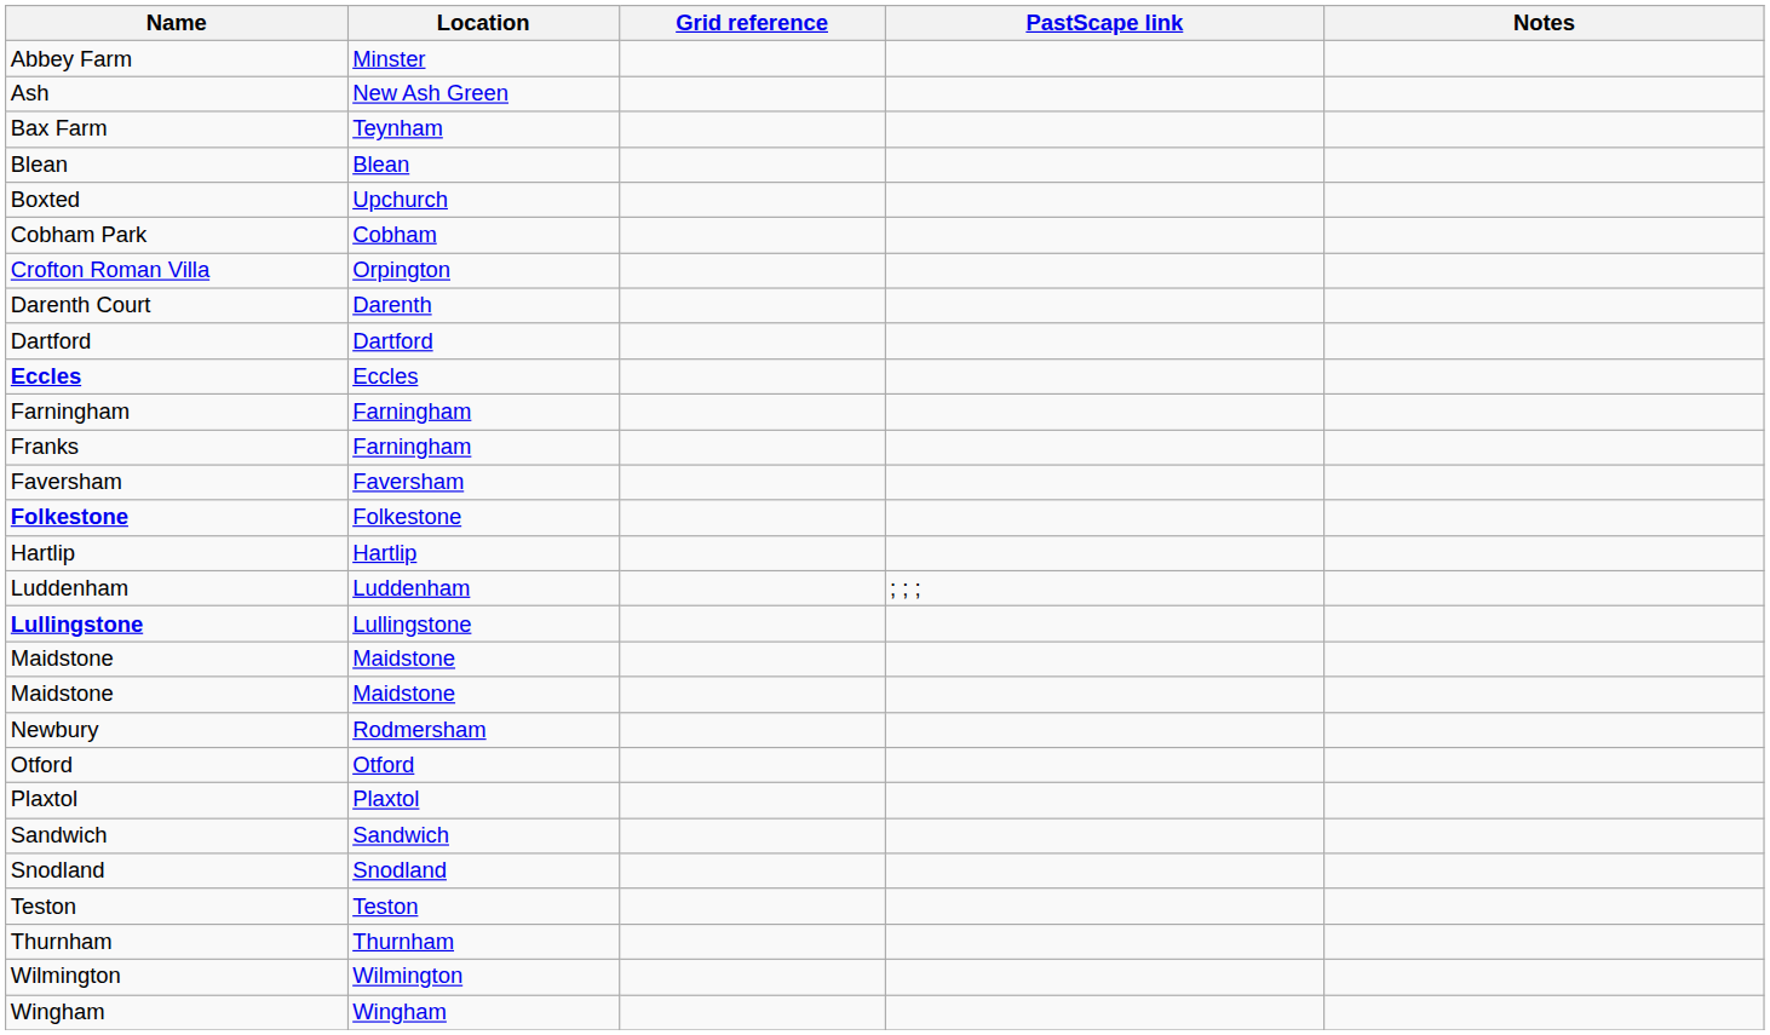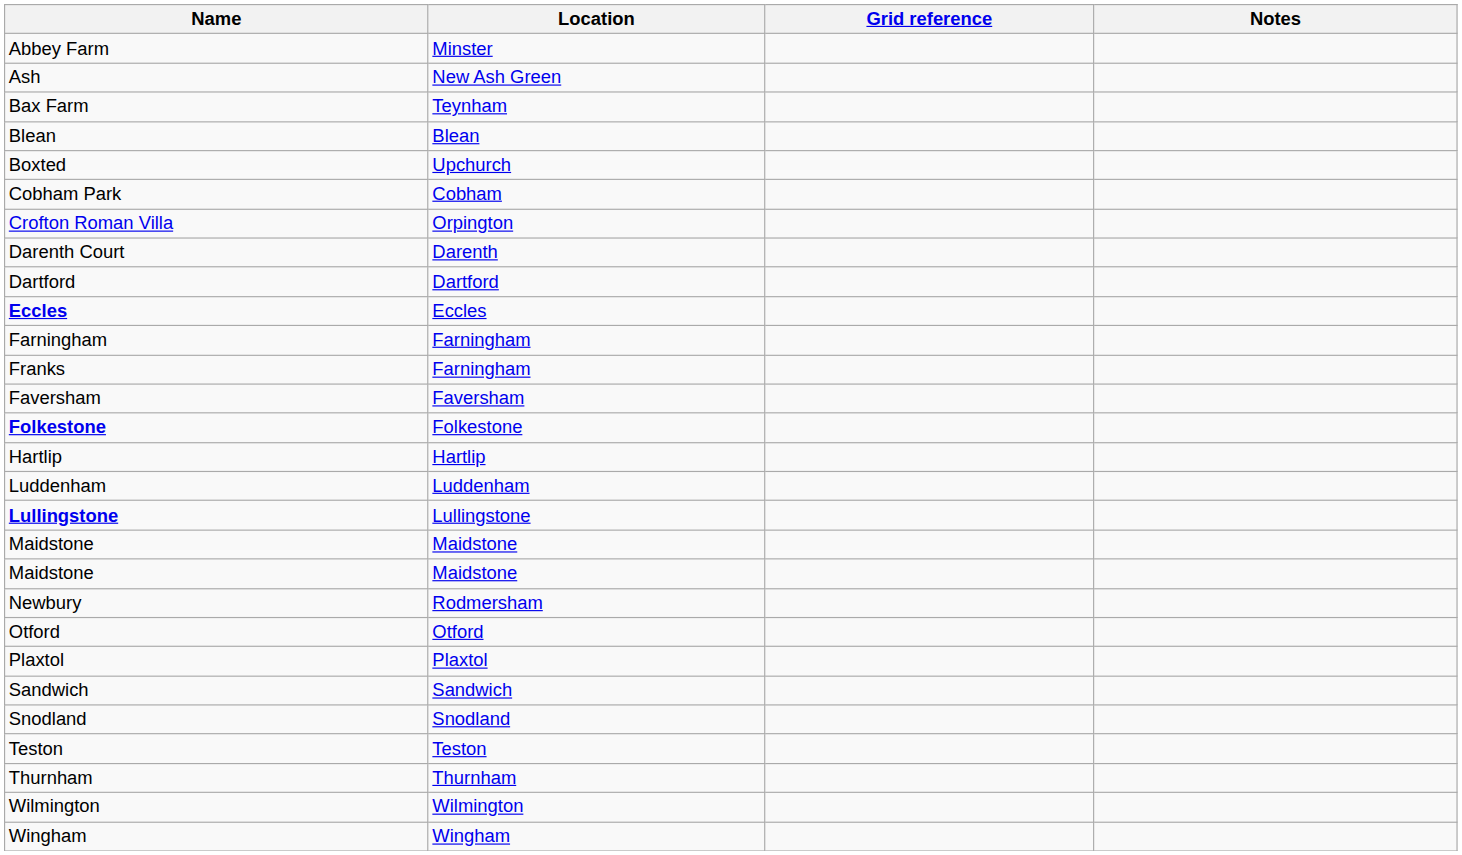 <table class="wikitable sortable" border="1" style="width: 100%">
 <tr>
 <th scope="col">Name</th>
 <th scope="col">Location</th>
 <th scope="col"><a href='#'>Grid reference</a></th>
-<th scope="col" class="unsortable" width="25%"><a href='#'>PastScape link</a></th>
 <th scope="col" class="unsortable" width="25%">Notes</th>
 </tr>
 <tr>
 <td>Abbey Farm</td>
 <td><a href='#'>Minster</a></td>
-<td></td>
 <td></td>
 <td></td>
 </tr>
 <tr>
 <td>Ash</td>
 <td><a href='#'>New Ash Green</a></td>
 <td></td>
 <td></td>
-<td></td>
 </tr>
 <tr>
 <td>Bax Farm</td>
 <td><a href='#'>Teynham</a></td>
-<td></td>
 <td></td>
 <td></td>
 </tr>
 <tr>
 <td>Blean</td>
 <td><a href='#'>Blean</a></td>
 <td></td>
 <td></td>
-<td></td>
 </tr>
 <tr>
 <td>Boxted</td>
 <td><a href='#'>Upchurch</a></td>
-<td></td>
 <td></td>
 <td></td>
 </tr>
 <tr>
 <td>Cobham Park</td>
 <td><a href='#'>Cobham</a></td>
 <td></td>
 <td></td>
-<td></td>
 </tr>
 <tr>
 <td><a href='#'>Crofton Roman Villa</a></td>
 <td><a href='#'>Orpington</a></td>
-<td></td>
 <td></td>
 <td></td>
 </tr>
 <tr>
 <td>Darenth Court</td>
 <td><a href='#'>Darenth</a></td>
 <td></td>
 <td></td>
-<td></td>
 </tr>
 <tr>
 <td>Dartford</td>
 <td><a href='#'>Dartford</a></td>
-<td></td>
 <td></td>
 <td></td>
 </tr>
 <tr>
 <td><strong><a href='#'>Eccles</a></strong></td>
 <td><a href='#'>Eccles</a></td>
 <td></td>
 <td></td>
-<td></td>
 </tr>
 <tr>
 <td>Farningham</td>
 <td><a href='#'>Farningham</a></td>
-<td></td>
 <td></td>
 <td></td>
 </tr>
 <tr>
 <td>Franks</td>
 <td><a href='#'>Farningham</a></td>
 <td></td>
 <td></td>
-<td></td>
 </tr>
 <tr>
 <td>Faversham</td>
 <td><a href='#'>Faversham</a></td>
-<td></td>
 <td></td>
 <td></td>
 </tr>
 <tr>
 <td><strong><a href='#'>Folkestone</a></strong></td>
 <td><a href='#'>Folkestone</a></td>
 <td></td>
 <td></td>
-<td></td>
 </tr>
 <tr>
 <td>Hartlip</td>
 <td><a href='#'>Hartlip</a></td>
-<td></td>
 <td></td>
 <td></td>
 </tr>
 <tr>
 <td>Luddenham</td>
 <td><a href='#'>Luddenham</a></td>
 <td></td>
-<td>; ; ; </td>
 <td></td>
 </tr>
 <tr>
 <td><strong><a href='#'>Lullingstone</a></strong></td>
 <td><a href='#'>Lullingstone</a></td>
-<td></td>
 <td></td>
 <td></td>
 </tr>
 <tr>
 <td>Maidstone</td>
 <td><a href='#'>Maidstone</a></td>
 <td></td>
 <td></td>
-<td></td>
 </tr>
 <tr>
 <td>Maidstone</td>
 <td><a href='#'>Maidstone</a></td>
-<td></td>
 <td></td>
 <td></td>
 </tr>
 <tr>
 <td>Newbury</td>
 <td><a href='#'>Rodmersham</a></td>
 <td></td>
 <td></td>
-<td></td>
 </tr>
 <tr>
 <td>Otford</td>
 <td><a href='#'>Otford</a></td>
-<td></td>
 <td></td>
 <td></td>
 </tr>
 <tr>
 <td>Plaxtol</td>
 <td><a href='#'>Plaxtol</a></td>
 <td></td>
 <td></td>
-<td></td>
 </tr>
 <tr>
 <td>Sandwich</td>
 <td><a href='#'>Sandwich</a></td>
-<td></td>
 <td></td>
 <td></td>
 </tr>
 <tr>
 <td>Snodland</td>
 <td><a href='#'>Snodland</a></td>
 <td></td>
 <td></td>
-<td></td>
 </tr>
 <tr>
 <td>Teston</td>
 <td><a href='#'>Teston</a></td>
-<td></td>
 <td></td>
 <td></td>
 </tr>
 <tr>
 <td>Thurnham</td>
 <td><a href='#'>Thurnham</a></td>
 <td></td>
 <td></td>
-<td></td>
 </tr>
 <tr>
 <td>Wilmington</td>
 <td><a href='#'>Wilmington</a></td>
-<td></td>
 <td></td>
 <td></td>
 </tr>
 <tr>
 <td>Wingham</td>
 <td><a href='#'>Wingham</a></td>
 <td></td>
 <td></td>
-<td></td>
 </tr>
 </table>
